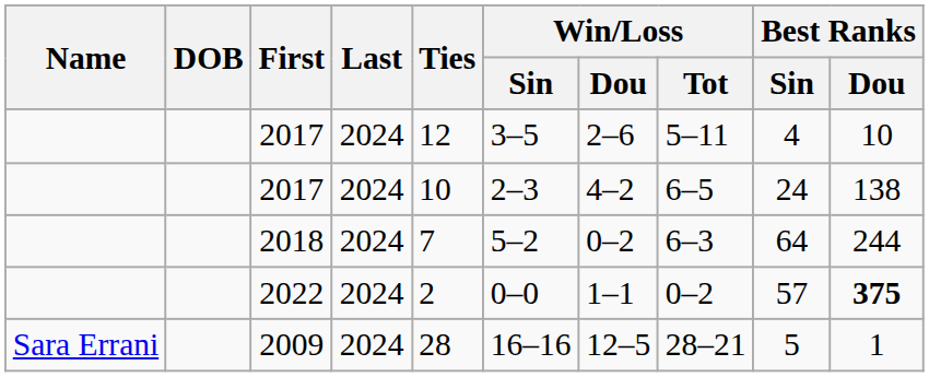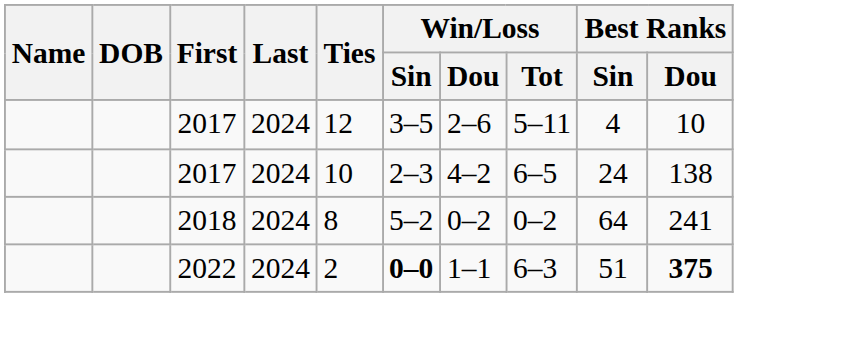 <table class="wikitable sortable" style=font-size:97%>
 <tr align="center">
 <th rowspan="2">Name</th>
 <th rowspan="2">DOB</th>
 <th rowspan="2">First</th>
 <th rowspan="2">Last</th>
 <th rowspan="2">Ties</th>
 <th class="unsortable" colspan="3">Win/Loss</th>
 <th class="unsortable" colspan="2">Best Ranks</th>
 </tr>
 <tr>
 <th>Sin</th>
 <th>Dou</th>
 <th>Tot</th>
 <th>Sin</th>
 <th>Dou</th>
 </tr>
 <tr>
 <td></td>
 <td></td>
 <td align="center">2017</td>
 <td align="center">2024</td>
 <td>12</td>
 <td>3–5</td>
 <td>2–6</td>
 <td>5–11</td>
 <td align=center>4</td>
 <td align=center>10</td>
 </tr>
 <tr>
 <td></td>
 <td></td>
 <td align="center">2017</td>
 <td align="center">2024</td>
 <td>10</td>
 <td>2–3</td>
 <td>4–2</td>
 <td>6–5</td>
 <td align=center>24</td>
 <td align=center>138</td>
 </tr>
 <tr>
 <td></td>
 <td></td>
 <td align="center">2018</td>
 <td align="center">2024</td>
-<td>7</td>
+<td>8</td>
 <td>5–2</td>
 <td>0–2</td>
-<td>6–3</td>
+<td>0–2</td>
 <td align=center>64</td>
-<td align=center>244</td>
+<td align=center>241</td>
 </tr>
 <tr>
 <td></td>
 <td></td>
 <td align="center">2022</td>
 <td align="center">2024</td>
 <td>2</td>
-<td>0–0</td>
+<td><strong>0–0</strong></td>
 <td>1–1</td>
-<td>0–2</td>
-<td align=center>57</td>
+<td>6–3</td>
+<td align=center>51</td>
 <td align=center><strong>375</strong></td>
 </tr>
-<tr>
-<td><a href='#'>Sara Errani</a></td>
-<td></td>
-<td align="center">2009</td>
-<td align="center">2024</td>
-<td>28</td>
-<td>16–16</td>
-<td>12–5</td>
-<td>28–21</td>
-<td align="center">5</td>
-<td align="center">1</td>
-</tr>
 </table>
